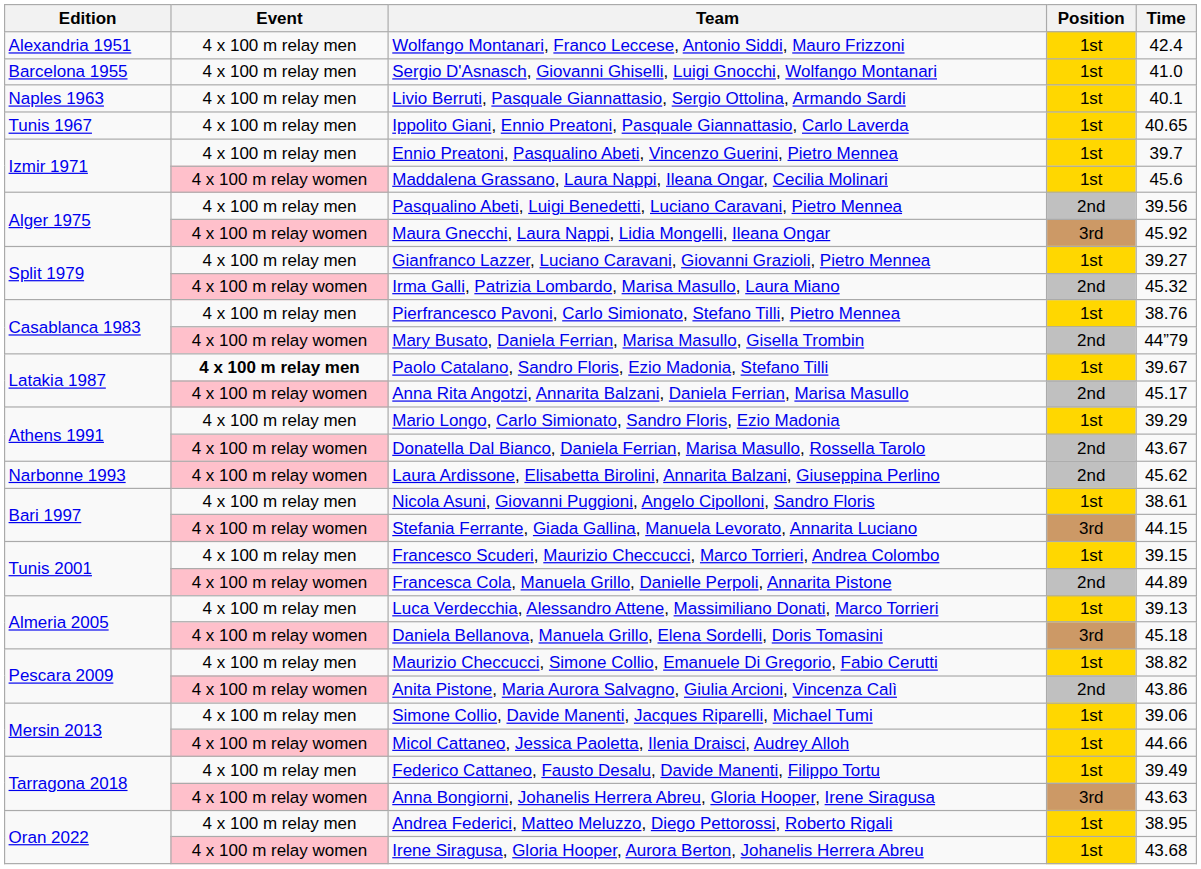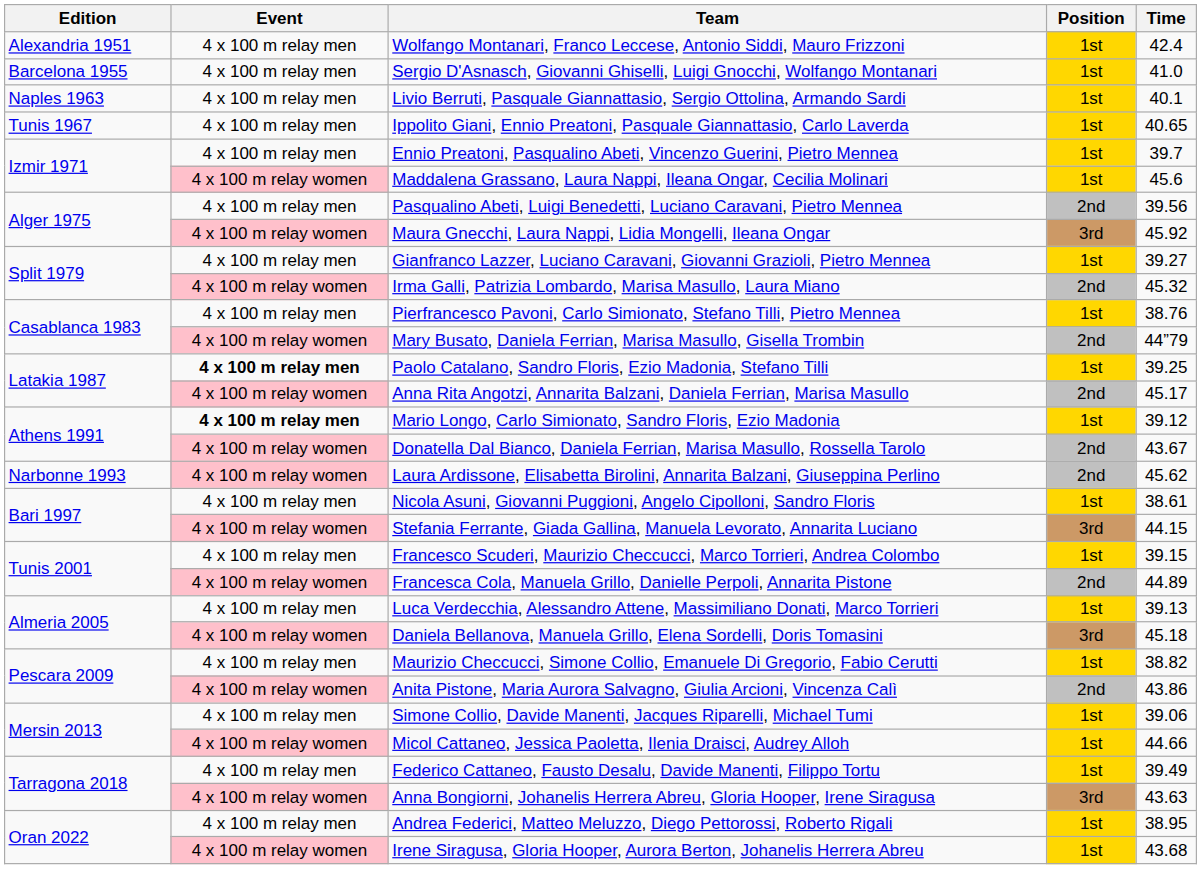 <table class="wikitable" width=80% style="font-size:90%; text-align:center;">
 <tr>
 <th>Edition</th>
 <th>Event</th>
 <th>Team</th>
 <th>Position</th>
 <th>Time</th>
 </tr>
 <tr>
 <td align=left> <a href='#'>Alexandria 1951</a></td>
 <td>4 x 100 m relay men</td>
 <td align=left><a href='#'>Wolfango Montanari</a>, <a href='#'>Franco Leccese</a>, <a href='#'>Antonio Siddi</a>, <a href='#'>Mauro Frizzoni</a></td>
 <td bgcolor=gold>1st</td>
 <td>42.4</td>
 </tr>
 <tr>
 <td align=left> <a href='#'>Barcelona 1955</a></td>
 <td>4 x 100 m relay men</td>
 <td align=left><a href='#'>Sergio D'Asnasch</a>,  <a href='#'>Giovanni Ghiselli</a>, <a href='#'>Luigi Gnocchi</a>, <a href='#'>Wolfango Montanari</a></td>
 <td bgcolor=gold>1st</td>
 <td>41.0</td>
 </tr>
 <tr>
 <td align=left> <a href='#'>Naples 1963</a></td>
 <td>4 x 100 m relay men</td>
 <td align=left><a href='#'>Livio Berruti</a>, <a href='#'>Pasquale Giannattasio</a>, <a href='#'>Sergio Ottolina</a>, <a href='#'>Armando Sardi</a></td>
 <td bgcolor=gold>1st</td>
 <td>40.1</td>
 </tr>
 <tr>
 <td align=left> <a href='#'>Tunis 1967</a></td>
 <td>4 x 100 m relay men</td>
 <td align=left><a href='#'>Ippolito Giani</a>, <a href='#'>Ennio Preatoni</a>, <a href='#'>Pasquale Giannattasio</a>, <a href='#'>Carlo Laverda</a></td>
 <td bgcolor=gold>1st</td>
 <td>40.65</td>
 </tr>
 <tr>
 <td rowspan=2 align=left> <a href='#'>Izmir 1971</a></td>
 <td>4 x 100 m relay men</td>
 <td align=left><a href='#'>Ennio Preatoni</a>, <a href='#'>Pasqualino Abeti</a>, <a href='#'>Vincenzo Guerini</a>, <a href='#'>Pietro Mennea</a></td>
 <td bgcolor=gold>1st</td>
 <td>39.7</td>
 </tr>
 <tr>
 <td bgcolor=pink>4 x 100 m relay women</td>
 <td align=left><a href='#'>Maddalena Grassano</a>, <a href='#'>Laura Nappi</a>, <a href='#'>Ileana Ongar</a>, <a href='#'>Cecilia Molinari</a></td>
 <td bgcolor=gold>1st</td>
 <td>45.6</td>
 </tr>
 <tr>
 <td rowspan=2 align=left> <a href='#'>Alger 1975</a></td>
 <td>4 x 100 m relay men</td>
 <td align=left><a href='#'>Pasqualino Abeti</a>, <a href='#'>Luigi Benedetti</a>, <a href='#'>Luciano Caravani</a>, <a href='#'>Pietro Mennea</a></td>
 <td bgcolor=silver>2nd</td>
 <td>39.56</td>
 </tr>
 <tr>
 <td bgcolor=pink>4 x 100 m relay women</td>
 <td align=left><a href='#'>Maura Gnecchi</a>, <a href='#'>Laura Nappi</a>, <a href='#'>Lidia Mongelli</a>, <a href='#'>Ileana Ongar</a></td>
 <td bgcolor=cc9966>3rd</td>
 <td>45.92</td>
 </tr>
 <tr>
 <td rowspan=2 align=left> <a href='#'>Split 1979</a></td>
 <td>4 x 100 m relay men</td>
 <td align=left><a href='#'>Gianfranco Lazzer</a>, <a href='#'>Luciano Caravani</a>, <a href='#'>Giovanni Grazioli</a>, <a href='#'>Pietro Mennea</a></td>
 <td bgcolor=gold>1st</td>
 <td>39.27</td>
 </tr>
 <tr>
 <td bgcolor=pink>4 x 100 m relay women</td>
 <td align=left><a href='#'>Irma Galli</a>, <a href='#'>Patrizia Lombardo</a>, <a href='#'>Marisa Masullo</a>, <a href='#'>Laura Miano</a></td>
 <td bgcolor=silver>2nd</td>
 <td>45.32</td>
 </tr>
 <tr>
 <td rowspan=2 align=left> <a href='#'>Casablanca 1983</a></td>
 <td>4 x 100 m relay men</td>
 <td align=left><a href='#'>Pierfrancesco Pavoni</a>, <a href='#'>Carlo Simionato</a>, <a href='#'>Stefano Tilli</a>, <a href='#'>Pietro Mennea</a></td>
 <td bgcolor=gold>1st</td>
 <td>38.76</td>
 </tr>
 <tr>
 <td bgcolor=pink>4 x 100 m relay women</td>
 <td align=left><a href='#'>Mary Busato</a>, <a href='#'>Daniela Ferrian</a>, <a href='#'>Marisa Masullo</a>, <a href='#'>Gisella Trombin</a></td>
 <td bgcolor=silver>2nd</td>
 <td>44”79</td>
 </tr>
 <tr>
 <td rowspan=2 align=left> <a href='#'>Latakia 1987</a></td>
 <td><strong>4 x 100 m relay men</strong></td>
 <td align=left><a href='#'>Paolo Catalano</a>, <a href='#'>Sandro Floris</a>, <a href='#'>Ezio Madonia</a>, <a href='#'>Stefano Tilli</a></td>
 <td bgcolor=gold>1st</td>
-<td>39.67</td>
+<td>39.25</td>
 </tr>
 <tr>
 <td bgcolor=pink>4 x 100 m relay women</td>
 <td align=left><a href='#'>Anna Rita Angotzi</a>, <a href='#'>Annarita Balzani</a>, <a href='#'>Daniela Ferrian</a>, <a href='#'>Marisa Masullo</a></td>
 <td bgcolor=silver>2nd</td>
 <td>45.17</td>
 </tr>
 <tr>
 <td rowspan=2 align=left> <a href='#'>Athens 1991</a></td>
-<td>4 x 100 m relay men</td>
+<td><strong>4 x 100 m relay men</strong></td>
 <td align=left><a href='#'>Mario Longo</a>, <a href='#'>Carlo Simionato</a>, <a href='#'>Sandro Floris</a>, <a href='#'>Ezio Madonia</a></td>
 <td bgcolor=gold>1st</td>
-<td>39.29</td>
+<td>39.12</td>
 </tr>
 <tr>
 <td bgcolor=pink>4 x 100 m relay women</td>
 <td align=left><a href='#'>Donatella Dal Bianco</a>, <a href='#'>Daniela Ferrian</a>, <a href='#'>Marisa Masullo</a>, <a href='#'>Rossella Tarolo</a></td>
 <td bgcolor=silver>2nd</td>
 <td>43.67</td>
 </tr>
 <tr>
 <td align=left> <a href='#'>Narbonne 1993</a></td>
 <td bgcolor=pink>4 x 100 m relay women</td>
 <td align=left><a href='#'>Laura Ardissone</a>, <a href='#'>Elisabetta Birolini</a>, <a href='#'>Annarita Balzani</a>, <a href='#'>Giuseppina Perlino</a></td>
 <td bgcolor=silver>2nd</td>
 <td>45.62</td>
 </tr>
 <tr>
 <td rowspan=2 align=left> <a href='#'>Bari 1997</a></td>
 <td>4 x 100 m relay men</td>
 <td align=left><a href='#'>Nicola Asuni</a>, <a href='#'>Giovanni Puggioni</a>, <a href='#'>Angelo Cipolloni</a>, <a href='#'>Sandro Floris</a></td>
 <td bgcolor=gold>1st</td>
 <td>38.61</td>
 </tr>
 <tr>
 <td bgcolor=pink>4 x 100 m relay women</td>
 <td align=left><a href='#'>Stefania Ferrante</a>, <a href='#'>Giada Gallina</a>, <a href='#'>Manuela Levorato</a>, <a href='#'>Annarita Luciano</a></td>
 <td bgcolor=cc9966>3rd</td>
 <td>44.15</td>
 </tr>
 <tr>
 <td rowspan=2 align=left> <a href='#'>Tunis 2001</a></td>
 <td>4 x 100 m relay men</td>
 <td align=left><a href='#'>Francesco Scuderi</a>, <a href='#'>Maurizio Checcucci</a>, <a href='#'>Marco Torrieri</a>, <a href='#'>Andrea Colombo</a></td>
 <td bgcolor=gold>1st</td>
 <td>39.15</td>
 </tr>
 <tr>
 <td bgcolor=pink>4 x 100 m relay women</td>
 <td align=left><a href='#'>Francesca Cola</a>, <a href='#'>Manuela Grillo</a>, <a href='#'>Danielle Perpoli</a>, <a href='#'>Annarita Pistone</a></td>
 <td bgcolor=silver>2nd</td>
 <td>44.89</td>
 </tr>
 <tr>
 <td rowspan=2 align=left> <a href='#'>Almeria 2005</a></td>
 <td>4 x 100 m relay men</td>
 <td align=left><a href='#'>Luca Verdecchia</a>, <a href='#'>Alessandro Attene</a>, <a href='#'>Massimiliano Donati</a>, <a href='#'>Marco Torrieri</a></td>
 <td bgcolor=gold>1st</td>
 <td>39.13</td>
 </tr>
 <tr>
 <td bgcolor=pink>4 x 100 m relay women</td>
 <td align=left><a href='#'>Daniela Bellanova</a>, <a href='#'>Manuela Grillo</a>, <a href='#'>Elena Sordelli</a>, <a href='#'>Doris Tomasini</a></td>
 <td bgcolor=cc9966>3rd</td>
 <td>45.18</td>
 </tr>
 <tr>
 <td rowspan=2 align=left> <a href='#'>Pescara 2009</a></td>
 <td>4 x 100 m relay men</td>
 <td align=left><a href='#'>Maurizio Checcucci</a>, <a href='#'>Simone Collio</a>, <a href='#'>Emanuele Di Gregorio</a>, <a href='#'>Fabio Cerutti</a></td>
 <td bgcolor=gold>1st</td>
 <td>38.82</td>
 </tr>
 <tr>
 <td bgcolor=pink>4 x 100 m relay women</td>
 <td align=left><a href='#'>Anita Pistone</a>, <a href='#'>Maria Aurora Salvagno</a>, <a href='#'>Giulia Arcioni</a>, <a href='#'>Vincenza Calì</a></td>
 <td bgcolor=silver>2nd</td>
 <td>43.86</td>
 </tr>
 <tr>
 <td rowspan=2 align=left> <a href='#'>Mersin 2013</a></td>
 <td>4 x 100 m relay men</td>
 <td align=left><a href='#'>Simone Collio</a>, <a href='#'>Davide Manenti</a>, <a href='#'>Jacques Riparelli</a>, <a href='#'>Michael Tumi</a></td>
 <td bgcolor=gold>1st</td>
 <td>39.06</td>
 </tr>
 <tr>
 <td bgcolor=pink>4 x 100 m relay women</td>
 <td align=left><a href='#'>Micol Cattaneo</a>, <a href='#'>Jessica Paoletta</a>, <a href='#'>Ilenia Draisci</a>, <a href='#'>Audrey Alloh</a></td>
 <td bgcolor=gold>1st</td>
 <td>44.66</td>
 </tr>
 <tr>
 <td rowspan=2 align=left> <a href='#'>Tarragona 2018</a></td>
 <td>4 x 100 m relay men</td>
 <td align=left><a href='#'>Federico Cattaneo</a>, <a href='#'>Fausto Desalu</a>, <a href='#'>Davide Manenti</a>, <a href='#'>Filippo Tortu</a></td>
 <td bgcolor=gold>1st</td>
 <td>39.49</td>
 </tr>
 <tr>
 <td bgcolor=pink>4 x 100 m relay women</td>
 <td align=left><a href='#'>Anna Bongiorni</a>, <a href='#'>Johanelis Herrera Abreu</a>, <a href='#'>Gloria Hooper</a>, <a href='#'>Irene Siragusa</a></td>
 <td bgcolor=cc9966>3rd</td>
 <td>43.63</td>
 </tr>
 <tr>
 <td rowspan=2 align=left> <a href='#'>Oran 2022</a></td>
 <td>4 x 100 m relay men</td>
 <td align=left><a href='#'>Andrea Federici</a>, <a href='#'>Matteo Meluzzo</a>, <a href='#'>Diego Pettorossi</a>, <a href='#'>Roberto Rigali</a></td>
 <td bgcolor=gold>1st</td>
 <td>38.95</td>
 </tr>
 <tr>
 <td bgcolor=pink>4 x 100 m relay women</td>
 <td align=left><a href='#'>Irene Siragusa</a>, <a href='#'>Gloria Hooper</a>, <a href='#'>Aurora Berton</a>, <a href='#'>Johanelis Herrera Abreu</a></td>
 <td bgcolor=gold>1st</td>
 <td>43.68</td>
 </tr>
 </table>
